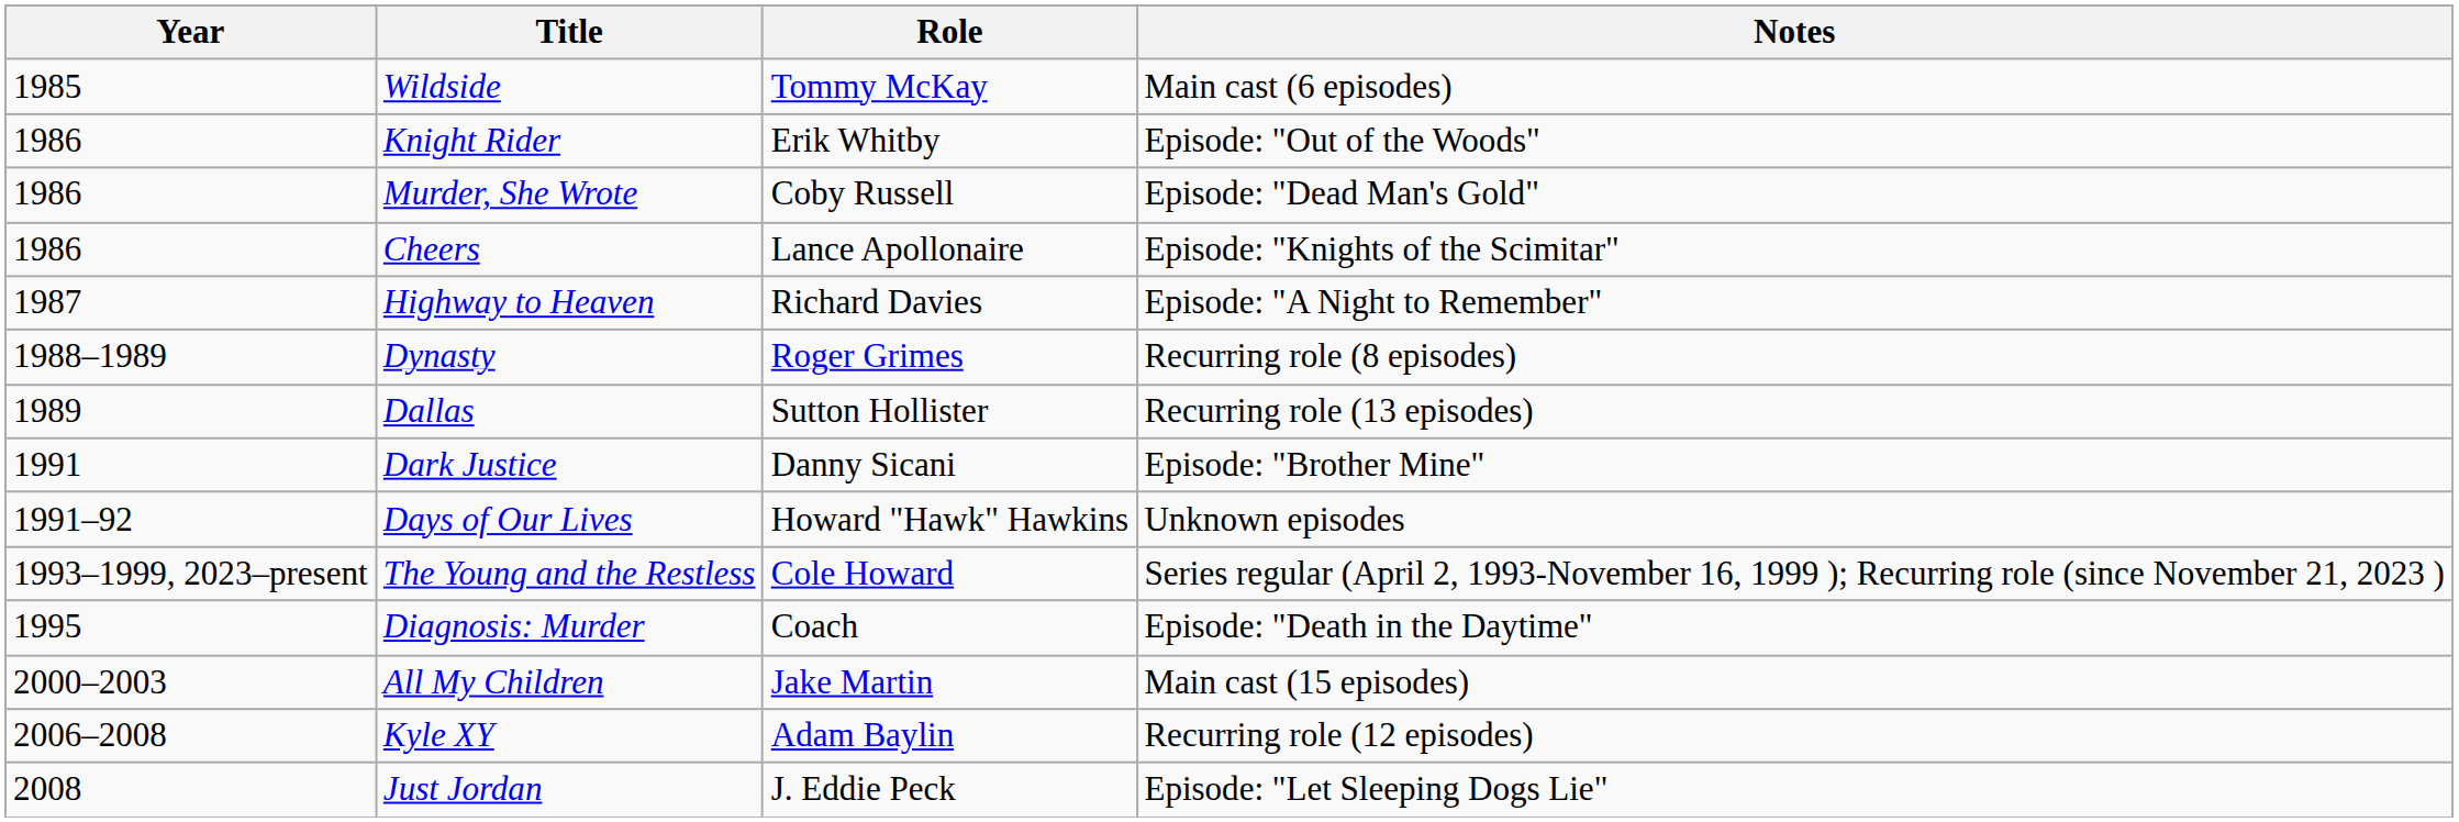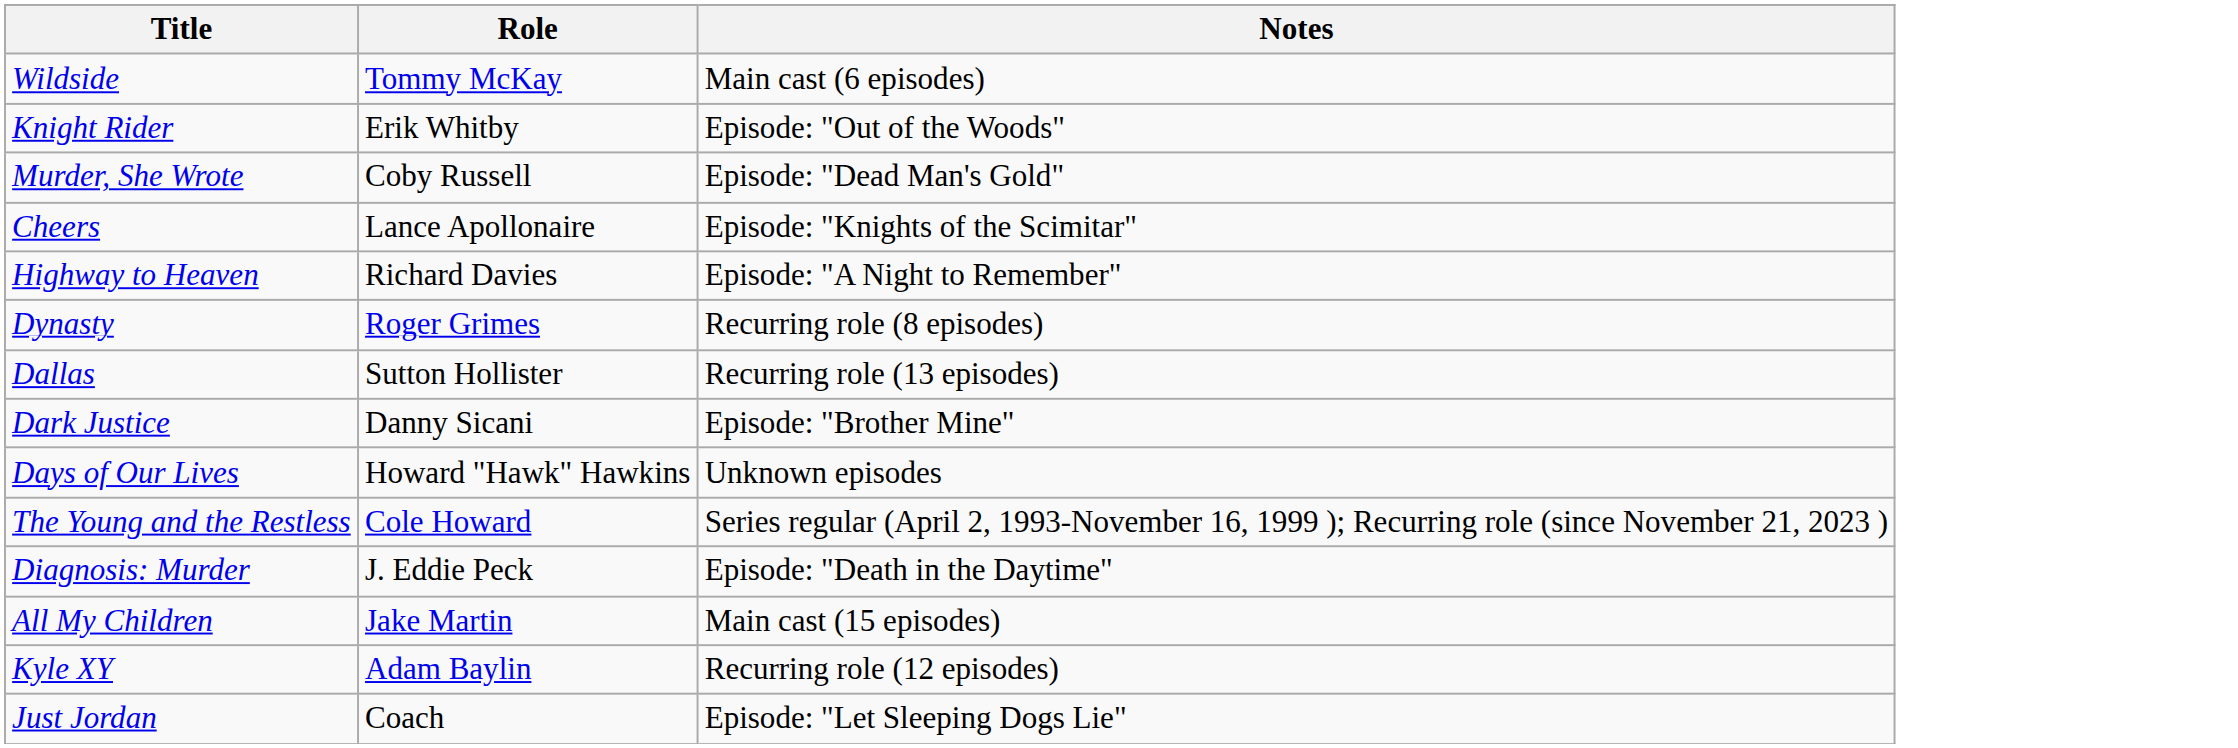 <table class="wikitable sortable">
 <tr>
-<th>Year</th>
 <th>Title</th>
 <th>Role</th>
 <th class="unsortable">Notes</th>
 </tr>
 <tr>
-<td>1985</td>
 <td><em><a href='#'>Wildside</a></em></td>
 <td><a href='#'>Tommy McKay</a></td>
 <td>Main cast (6 episodes)</td>
 </tr>
 <tr>
-<td>1986</td>
 <td><em><a href='#'>Knight Rider</a></em></td>
 <td>Erik Whitby</td>
 <td>Episode: "Out of the Woods"</td>
 </tr>
 <tr>
-<td>1986</td>
 <td><em><a href='#'>Murder, She Wrote</a></em></td>
 <td>Coby Russell</td>
 <td>Episode: "Dead Man's Gold"</td>
 </tr>
 <tr>
-<td>1986</td>
 <td><em><a href='#'>Cheers</a></em></td>
 <td>Lance Apollonaire</td>
 <td>Episode: "Knights of the Scimitar"</td>
 </tr>
 <tr>
-<td>1987</td>
 <td><em><a href='#'>Highway to Heaven</a></em></td>
 <td>Richard Davies</td>
 <td>Episode: "A Night to Remember"</td>
 </tr>
 <tr>
-<td>1988–1989</td>
 <td><em><a href='#'>Dynasty</a></em></td>
 <td><a href='#'>Roger Grimes</a></td>
 <td>Recurring role (8 episodes)</td>
 </tr>
 <tr>
-<td>1989</td>
 <td><em><a href='#'>Dallas</a></em></td>
 <td>Sutton Hollister</td>
 <td>Recurring role (13 episodes)</td>
 </tr>
 <tr>
-<td>1991</td>
 <td><em><a href='#'>Dark Justice</a></em></td>
 <td>Danny Sicani</td>
 <td>Episode: "Brother Mine"</td>
 </tr>
 <tr>
-<td>1991–92</td>
 <td><em><a href='#'>Days of Our Lives</a></em></td>
 <td>Howard "Hawk" Hawkins</td>
 <td>Unknown episodes</td>
 </tr>
 <tr>
-<td>1993–1999, 2023–present</td>
 <td><em><a href='#'>The Young and the Restless</a></em></td>
 <td><a href='#'>Cole Howard</a></td>
 <td>Series regular (April 2, 1993-November 16, 1999 ); Recurring role (since November 21, 2023 )</td>
 </tr>
 <tr>
-<td>1995</td>
 <td><em><a href='#'>Diagnosis: Murder</a></em></td>
-<td>Coach</td>
+<td>J. Eddie Peck</td>
 <td>Episode: "Death in the Daytime"</td>
 </tr>
 <tr>
-<td>2000–2003</td>
 <td><em><a href='#'>All My Children</a></em></td>
 <td><a href='#'>Jake Martin</a></td>
 <td>Main cast (15 episodes)</td>
 </tr>
 <tr>
-<td>2006–2008</td>
 <td><em><a href='#'>Kyle XY</a></em></td>
 <td><a href='#'>Adam Baylin</a></td>
 <td>Recurring role (12 episodes)</td>
 </tr>
 <tr>
-<td>2008</td>
 <td><em><a href='#'>Just Jordan</a></em></td>
-<td>J. Eddie Peck</td>
+<td>Coach</td>
 <td>Episode: "Let Sleeping Dogs Lie"</td>
 </tr>
 </table>
